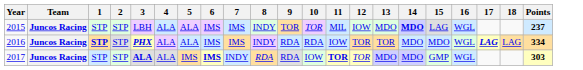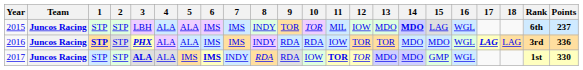 <table class="wikitable" style="text-align:center; font-size:85%">
 <tr>
 <th>Year</th>
 <th>Team</th>
 <th>1</th>
 <th>2</th>
 <th>3</th>
 <th>4</th>
 <th>5</th>
 <th>6</th>
 <th>7</th>
 <th>8</th>
 <th>9</th>
 <th>10</th>
 <th>11</th>
 <th>12</th>
 <th>13</th>
 <th>14</th>
 <th>15</th>
 <th>16</th>
 <th>17</th>
 <th>18</th>
+<th>Rank</th>
 <th>Points</th>
 </tr>
 <tr>
 <td><a href='#'>2015</a></td>
 <th nowrap><a href='#'>Juncos Racing</a></th>
 <td style="background:#DFFFDF;"><a href='#'>STP</a><br></td>
 <td style="background:#DFFFDF;"><a href='#'>STP</a><br></td>
 <td style="background:#EFCFFF;"><a href='#'>LBH</a><br></td>
 <td style="background:#CFEAFF;"><a href='#'>ALA</a><br></td>
 <td style="background:#EFCFFF;"><a href='#'>ALA</a><br></td>
 <td style="background:#EFCFFF;"><a href='#'>IMS</a><br></td>
 <td style="background:#CFEAFF;"><a href='#'>IMS</a><br></td>
 <td style="background:#DFFFDF;"><a href='#'>INDY</a><br></td>
 <td style="background:#FFDF9F;"><a href='#'>TOR</a><br></td>
 <td style="background:#EFCFFF;"><em><a href='#'>TOR</a></em><br></td>
 <td style="background:#CFEAFF;"><a href='#'>MIL</a><br></td>
 <td style="background:#DFFFDF;"><a href='#'>IOW</a><br></td>
 <td style="background:#DFFFDF;"><a href='#'>MDO</a><br></td>
 <td style="background:#CFCFFF;"><strong><a href='#'>MDO</a><br></strong></td>
 <td style="background:#DFDFDF;"><a href='#'>LAG</a><br></td>
 <td style="background:#CFEAFF;"><a href='#'>WGL</a><br></td>
 <td></td>
 <td></td>
+<th style="background:#CFEAFF;">6th</th>
 <th style="background:#CFEAFF;">237</th>
 </tr>
 <tr>
 <td><a href='#'>2016</a></td>
 <th nowrap><a href='#'>Juncos Racing</a></th>
 <td style="background:#FFDF9F;"><strong><a href='#'>STP</a></strong><br></td>
 <td style="background:#DFDFDF;"><a href='#'>STP</a><br></td>
 <td style="background:#FFFFBF;"><strong><em><a href='#'>PHX</a></em></strong><br></td>
 <td style="background:#EFCFFF;"><a href='#'>ALA</a><br></td>
 <td style="background:#CFEAFF;"><a href='#'>ALA</a><br></td>
 <td style="background:#CFEAFF;"><a href='#'>IMS</a><br></td>
 <td style="background:#FFDF9F;"><a href='#'>IMS</a><br></td>
 <td style="background:#EFCFFF;"><a href='#'>INDY</a><br></td>
 <td style="background:#CFEAFF;"><a href='#'>RDA</a><br></td>
 <td style="background:#CFEAFF;"><a href='#'>RDA</a><br></td>
 <td style="background:#CFEAFF;"><a href='#'>IOW</a><br></td>
 <td style="background:#FFDF9F;"><a href='#'>TOR</a><br></td>
 <td style="background:#FFDF9F;"><a href='#'>TOR</a><br></td>
 <td style="background:#CFEAFF;"><a href='#'>MDO</a><br></td>
 <td style="background:#CFEAFF;"><a href='#'>MDO</a><br></td>
 <td style="background:#DFFFDF;"><a href='#'>WGL</a><br></td>
 <td style="background:#FFFFBF;"><strong><em><a href='#'>LAG</a></em></strong><br></td>
 <td style="background:#FFDF9F;"><a href='#'>LAG</a><br></td>
-<th style="background:#FFDF9F;">334</th>
+<th style="background:#FFDF9F;">3rd</th>
+<th style="background:#FFDF9F;">336</th>
 </tr>
 <tr>
 <td><a href='#'>2017</a></td>
 <th nowrap><a href='#'>Juncos Racing</a></th>
 <td style="background:#CFEAFF;"><a href='#'>STP</a><br></td>
 <td style="background:#DFFFDF;"><a href='#'>STP</a><br></td>
 <td style="background:#DFDFDF;"><strong><a href='#'>ALA</a></strong><br></td>
 <td style="background:#DFDFDF;"><a href='#'>ALA</a><br></td>
 <td style="background:#FFDF9F;"><a href='#'>IMS</a><br></td>
 <td style="background:#FFFFBF;"><strong><a href='#'>IMS</a></strong><br></td>
 <td style="background:#CFEAFF;"><a href='#'>INDY</a><br></td>
 <td style="background:#FFDF9F;"><em><a href='#'>RDA</a></em><br></td>
 <td style="background:#DFDFDF;"><a href='#'>RDA</a><br></td>
 <td style="background:#DFFFDF;"><a href='#'>IOW</a><br></td>
 <td style="background:#FFFFBF;"><strong><a href='#'>TOR</a></strong><br></td>
 <td style="background:#FFFFBF;"><em><a href='#'>TOR</a></em><br></td>
 <td style="background:#CFCFFF;"><a href='#'>MDO</a><br></td>
 <td style="background:#CFCFFF;"><a href='#'>MDO</a><br></td>
 <td style="background:#DFFFDF;"><a href='#'>GMP</a><br></td>
 <td style="background:#CFEAFF;"><a href='#'>WGL</a><br></td>
 <td></td>
 <td></td>
-<th style="background:#FFFFBF;">303</th>
+<th style="background:#FFFFBF;">1st</th>
+<th style="background:#FFFFBF;">330</th>
 </tr>
 </table>
